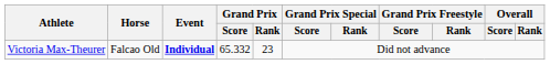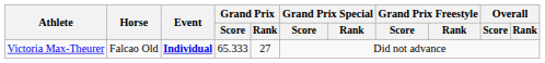 <table class=wikitable style="font-size:90%">
 <tr>
 <th rowspan="2">Athlete</th>
 <th rowspan="2">Horse</th>
 <th rowspan="2">Event</th>
 <th colspan="2">Grand Prix</th>
 <th colspan="2">Grand Prix Special</th>
 <th colspan="2">Grand Prix Freestyle</th>
 <th colspan="2">Overall</th>
 </tr>
 <tr style="font-size:95%">
 <th>Score</th>
 <th>Rank</th>
 <th>Score</th>
 <th>Rank</th>
 <th>Score</th>
 <th>Rank</th>
 <th>Score</th>
 <th>Rank</th>
 </tr>
 <tr align=center>
 <td align=left><a href='#'>Victoria Max-Theurer</a></td>
 <td align=left>Falcao Old</td>
 <td align=left><strong><a href='#'>Individual</a></strong></td>
-<td>65.332</td>
-<td>23</td>
+<td>65.333</td>
+<td>27</td>
 <td colspan=6>Did not advance</td>
 </tr>
 </table>
